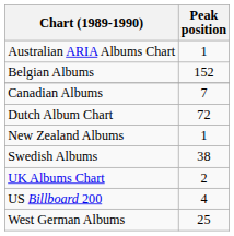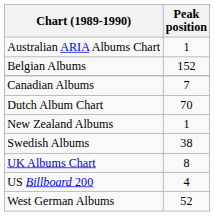 <table class="wikitable sortable">
 <tr>
 <th>Chart (1989-1990)</th>
 <th>Peak<br>position</th>
 </tr>
 <tr>
 <td>Australian <a href='#'>ARIA</a> Albums Chart</td>
 <td align="center">1</td>
 </tr>
 <tr>
 <td>Belgian Albums</td>
 <td align="center">152</td>
 </tr>
 <tr>
 </tr>
 <tr>
 <td>Canadian Albums</td>
 <td align="center">7</td>
 </tr>
 <tr>
 <td>Dutch Album Chart</td>
-<td align="center">72</td>
+<td align="center">70</td>
 </tr>
 <tr>
 <td>New Zealand Albums</td>
 <td align="center">1</td>
 </tr>
 <tr>
 <td>Swedish Albums</td>
 <td align="center">38</td>
 </tr>
 <tr>
 <td><a href='#'>UK Albums Chart</a></td>
-<td align="center">2</td>
+<td align="center">8</td>
 </tr>
 <tr>
 <td>US <a href='#'><em>Billboard</em> 200</a></td>
 <td align="center">4</td>
 </tr>
 <tr>
 <td>West German Albums</td>
-<td align="center">25</td>
+<td align="center">52</td>
 </tr>
 </table>
